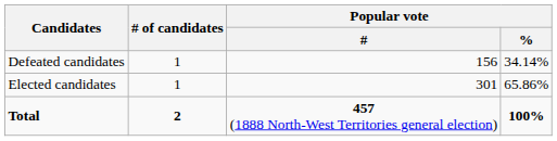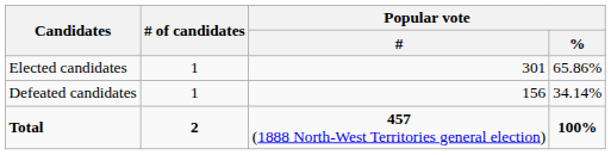 <table class="wikitable">
 <tr>
 <th rowspan="2">Candidates</th>
 <th rowspan="2"># of candidates</th>
 <th colspan="2">Popular vote</th>
 </tr>
 <tr>
 <th>#</th>
 <th>%</th>
 </tr>
 <tr>
+<td>Elected candidates</td>
+<td align="center">1</td>
+<td align="right">301</td>
+<td align="right">65.86%</td>
+</tr>
+<tr>
 <td>Defeated candidates</td>
 <td align="center">1</td>
 <td align="right">156</td>
 <td align="right">34.14%</td>
-</tr>
-<tr>
-<td>Elected candidates</td>
-<td align="center">1</td>
-<td align="right">301</td>
-<td align="right">65.86%</td>
 </tr>
 <tr>
 <td><strong>Total</strong></td>
 <td align="center"><strong>2</strong></td>
 <td align="center"><strong>457</strong><br>(<a href='#'>1888 North-West Territories general election</a>)</td>
 <td align="center"><strong>100%</strong></td>
 </tr>
 </table>
